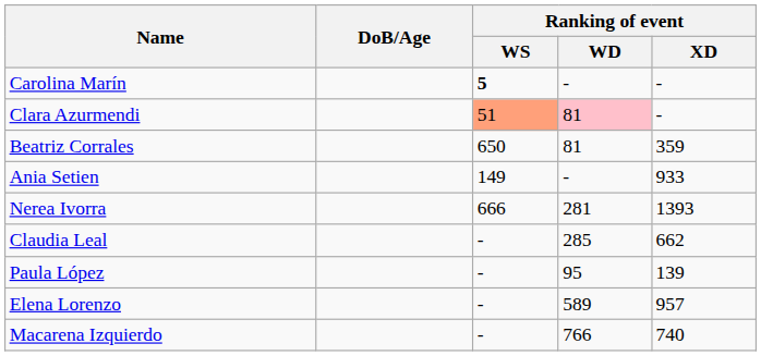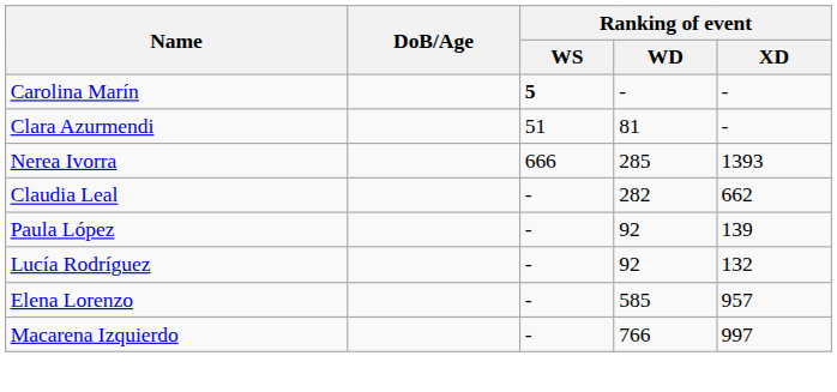 <table class="wikitable" style="width:600px; font-size:95%;">
 <tr>
 <th rowspan="2" align="left">Name</th>
 <th rowspan="2" align="left">DoB/Age</th>
 <th colspan="3" align="center">Ranking of event</th>
 </tr>
 <tr>
 <th align="center">WS</th>
 <th>WD</th>
 <th align="center">XD</th>
 </tr>
 <tr>
 <td><a href='#'>Carolina Marín</a></td>
 <td></td>
 <td><strong>5</strong></td>
 <td>-</td>
 <td>-</td>
 </tr>
 <tr>
 <td><a href='#'>Clara Azurmendi</a></td>
 <td></td>
-<td style="background: lightsalmon;">51</td>
-<td style="background: pink;">81</td>
+<td>51</td>
+<td>81</td>
 <td>-</td>
-</tr>
-<tr>
-<td><a href='#'>Beatriz Corrales</a></td>
-<td></td>
-<td>650</td>
-<td>81</td>
-<td>359</td>
-</tr>
-<tr>
-<td><a href='#'>Ania Setien</a></td>
-<td></td>
-<td>149</td>
-<td>-</td>
-<td>933</td>
 </tr>
 <tr>
 <td><a href='#'>Nerea Ivorra</a></td>
 <td></td>
 <td>666</td>
-<td>281</td>
+<td>285</td>
 <td>1393</td>
 </tr>
 <tr>
 <td><a href='#'>Claudia Leal</a></td>
 <td></td>
 <td>-</td>
-<td>285</td>
+<td>282</td>
 <td>662</td>
 </tr>
 <tr>
 <td><a href='#'>Paula López</a></td>
 <td></td>
 <td>-</td>
-<td>95</td>
+<td>92</td>
 <td>139</td>
+</tr>
+<tr>
+<td><a href='#'>Lucía Rodríguez</a></td>
+<td></td>
+<td>-</td>
+<td>92</td>
+<td>132</td>
 </tr>
 <tr>
 <td><a href='#'>Elena Lorenzo</a></td>
 <td></td>
 <td>-</td>
-<td>589</td>
+<td>585</td>
 <td>957</td>
 </tr>
 <tr>
 <td><a href='#'>Macarena Izquierdo</a></td>
 <td></td>
 <td>-</td>
 <td>766</td>
-<td>740</td>
+<td>997</td>
 </tr>
 </table>
